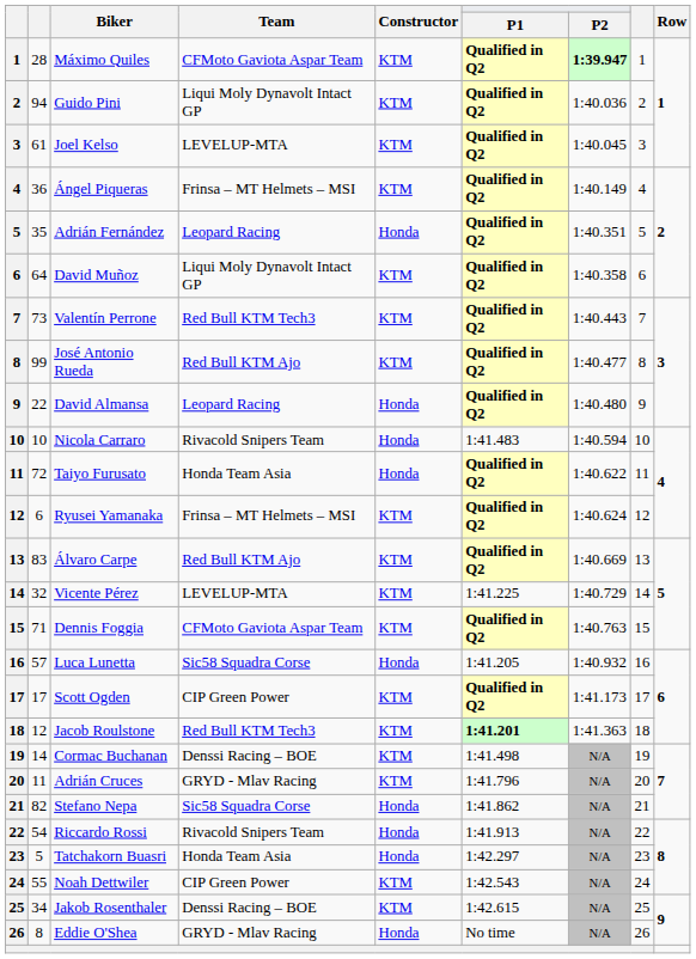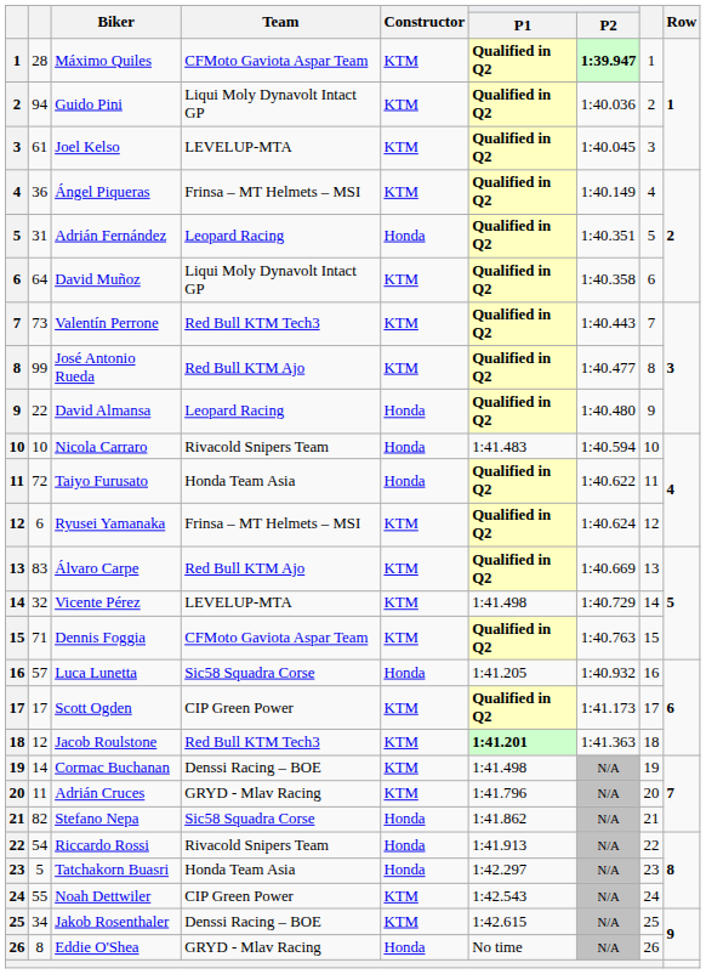 <table class="wikitable sortable" style="font-size: 85%;">
 <tr>
 <th rowspan="2"></th>
 <th rowspan="2"></th>
 <th rowspan="2">Biker</th>
 <th rowspan="2">Team</th>
 <th rowspan="2">Constructor</th>
 <th colspan="2" style="background:#eaecf0; text-align:center;"></th>
 <th rowspan="2"></th>
 <th rowspan="2">Row</th>
 </tr>
 <tr>
 <th scope="col">P1</th>
 <th scope="col">P2</th>
 </tr>
 <tr>
 <th scope="row">1</th>
 <td align="center">28</td>
 <td> <a href='#'>Máximo Quiles</a></td>
 <td><a href='#'>CFMoto Gaviota Aspar Team</a></td>
 <td><a href='#'>KTM</a></td>
 <td style="background:#ffffbf;"><strong>Qualified in Q2</strong></td>
 <td style="background:#ccffcc;"><strong>1:39.947</strong></td>
 <td align="center">1</td>
 <td rowspan="3"><strong>1</strong></td>
 </tr>
 <tr>
 <th scope="row">2</th>
 <td align="center">94</td>
 <td> <a href='#'>Guido Pini</a></td>
 <td>Liqui Moly Dynavolt Intact GP</td>
 <td><a href='#'>KTM</a></td>
 <td style="background:#ffffbf;"><strong>Qualified in Q2</strong></td>
 <td>1:40.036</td>
 <td align="center">2</td>
 </tr>
 <tr>
 <th scope="row">3</th>
 <td align="center">61</td>
 <td> <a href='#'>Joel Kelso</a></td>
 <td>LEVELUP-MTA</td>
 <td><a href='#'>KTM</a></td>
 <td style="background:#ffffbf;"><strong>Qualified in Q2</strong></td>
 <td>1:40.045</td>
 <td align="center">3</td>
 </tr>
 <tr>
 <th scope="row">4</th>
 <td align="center">36</td>
 <td> <a href='#'>Ángel Piqueras</a></td>
 <td>Frinsa – MT Helmets – MSI</td>
 <td><a href='#'>KTM</a></td>
 <td style="background:#ffffbf;"><strong>Qualified in Q2</strong></td>
 <td>1:40.149</td>
 <td align="center">4</td>
 <td rowspan="3"><strong>2</strong></td>
 </tr>
 <tr>
 <th scope="row">5</th>
-<td align="center">35</td>
+<td align="center">31</td>
 <td> <a href='#'>Adrián Fernández</a></td>
 <td><a href='#'>Leopard Racing</a></td>
 <td><a href='#'>Honda</a></td>
 <td style="background:#ffffbf;"><strong>Qualified in Q2</strong></td>
 <td>1:40.351</td>
 <td align="center">5</td>
 </tr>
 <tr>
 <th scope="row">6</th>
 <td align="center">64</td>
 <td> <a href='#'>David Muñoz</a></td>
 <td>Liqui Moly Dynavolt Intact GP</td>
 <td><a href='#'>KTM</a></td>
 <td style="background:#ffffbf;"><strong>Qualified in Q2</strong></td>
 <td>1:40.358</td>
 <td align="center">6</td>
 </tr>
 <tr>
 <th scope="row">7</th>
 <td align="center">73</td>
 <td> <a href='#'>Valentín Perrone</a></td>
 <td><a href='#'>Red Bull KTM Tech3</a></td>
 <td><a href='#'>KTM</a></td>
 <td style="background:#ffffbf;"><strong>Qualified in Q2</strong></td>
 <td>1:40.443</td>
 <td align="center">7</td>
 <td rowspan="3"><strong>3</strong></td>
 </tr>
 <tr>
 <th scope="row">8</th>
 <td align="center">99</td>
 <td> <a href='#'>José Antonio Rueda</a></td>
 <td><a href='#'>Red Bull KTM Ajo</a></td>
 <td><a href='#'>KTM</a></td>
 <td style="background:#ffffbf;"><strong>Qualified in Q2</strong></td>
 <td>1:40.477</td>
 <td align="center">8</td>
 </tr>
 <tr>
 <th scope="row">9</th>
 <td align="center">22</td>
 <td> <a href='#'>David Almansa</a></td>
 <td><a href='#'>Leopard Racing</a></td>
 <td><a href='#'>Honda</a></td>
 <td style="background:#ffffbf;"><strong>Qualified in Q2</strong></td>
 <td>1:40.480</td>
 <td align="center">9</td>
 </tr>
 <tr>
 <th scope="row">10</th>
 <td align="center">10</td>
 <td> <a href='#'>Nicola Carraro</a></td>
 <td>Rivacold Snipers Team</td>
 <td><a href='#'>Honda</a></td>
 <td>1:41.483</td>
 <td>1:40.594</td>
 <td align="center">10</td>
 <td rowspan="3"><strong>4</strong></td>
 </tr>
 <tr>
 <th scope="row">11</th>
 <td align="center">72</td>
 <td> <a href='#'>Taiyo Furusato</a></td>
 <td>Honda Team Asia</td>
 <td><a href='#'>Honda</a></td>
 <td style="background:#ffffbf;"><strong>Qualified in Q2</strong></td>
 <td>1:40.622</td>
 <td align="center">11</td>
 </tr>
 <tr>
 <th scope="row">12</th>
 <td align="center">6</td>
 <td> <a href='#'>Ryusei Yamanaka</a></td>
 <td>Frinsa – MT Helmets – MSI</td>
 <td><a href='#'>KTM</a></td>
 <td style="background:#ffffbf;"><strong>Qualified in Q2</strong></td>
 <td>1:40.624</td>
 <td align="center">12</td>
 </tr>
 <tr>
 <th scope="row">13</th>
 <td align="center">83</td>
 <td> <a href='#'>Álvaro Carpe</a></td>
 <td><a href='#'>Red Bull KTM Ajo</a></td>
 <td><a href='#'>KTM</a></td>
 <td style="background:#ffffbf;"><strong>Qualified in Q2</strong></td>
 <td>1:40.669</td>
 <td align="center">13</td>
 <td rowspan="3"><strong>5</strong></td>
 </tr>
 <tr>
 <th scope="row">14</th>
 <td align="center">32</td>
 <td> <a href='#'>Vicente Pérez</a></td>
 <td>LEVELUP-MTA</td>
 <td><a href='#'>KTM</a></td>
-<td>1:41.225</td>
+<td>1:41.498</td>
 <td>1:40.729</td>
 <td align="center">14</td>
 </tr>
 <tr>
 <th scope="row">15</th>
 <td align="center">71</td>
 <td> <a href='#'>Dennis Foggia</a></td>
 <td><a href='#'>CFMoto Gaviota Aspar Team</a></td>
 <td><a href='#'>KTM</a></td>
 <td style="background:#ffffbf;"><strong>Qualified in Q2</strong></td>
 <td>1:40.763</td>
 <td align="center">15</td>
 </tr>
 <tr>
 <th scope="row">16</th>
 <td align="center">57</td>
 <td> <a href='#'>Luca Lunetta</a></td>
 <td><a href='#'>Sic58 Squadra Corse</a></td>
 <td><a href='#'>Honda</a></td>
 <td>1:41.205</td>
 <td>1:40.932</td>
 <td align="center">16</td>
 <td rowspan="3"><strong>6</strong></td>
 </tr>
 <tr>
 <th scope="row">17</th>
 <td align="center">17</td>
 <td> <a href='#'>Scott Ogden</a></td>
 <td>CIP Green Power</td>
 <td><a href='#'>KTM</a></td>
 <td style="background:#ffffbf;"><strong>Qualified in Q2</strong></td>
 <td>1:41.173</td>
 <td align="center">17</td>
 </tr>
 <tr>
 <th scope="row">18</th>
 <td align="center">12</td>
 <td> <a href='#'>Jacob Roulstone</a></td>
 <td><a href='#'>Red Bull KTM Tech3</a></td>
 <td><a href='#'>KTM</a></td>
 <td style="background:#ccffcc;"><strong>1:41.201</strong></td>
 <td>1:41.363</td>
 <td align="center">18</td>
 </tr>
 <tr>
 <th scope="row">19</th>
 <td align="center">14</td>
 <td> <a href='#'>Cormac Buchanan</a></td>
 <td>Denssi Racing – BOE</td>
 <td><a href='#'>KTM</a></td>
 <td>1:41.498</td>
 <td style="background: silver" align="center" data-sort-value="22"><small>N/A</small></td>
 <td align="center">19</td>
 <td rowspan="3"><strong>7</strong></td>
 </tr>
 <tr>
 <th scope="row">20</th>
 <td align="center">11</td>
 <td> <a href='#'>Adrián Cruces</a></td>
 <td>GRYD - Mlav Racing</td>
 <td><a href='#'>KTM</a></td>
 <td>1:41.796</td>
 <td style="background: silver" align="center" data-sort-value="22"><small>N/A</small></td>
 <td align="center">20</td>
 </tr>
 <tr>
 <th scope="row">21</th>
 <td align="center">82</td>
 <td> <a href='#'>Stefano Nepa</a></td>
 <td><a href='#'>Sic58 Squadra Corse</a></td>
 <td><a href='#'>Honda</a></td>
 <td>1:41.862</td>
 <td style="background: silver" align="center" data-sort-value="22"><small>N/A</small></td>
 <td align="center">21</td>
 </tr>
 <tr>
 <th scope="row">22</th>
 <td align="center">54</td>
 <td> <a href='#'>Riccardo Rossi</a></td>
 <td>Rivacold Snipers Team</td>
 <td><a href='#'>Honda</a></td>
 <td>1:41.913</td>
 <td style="background: silver" align="center" data-sort-value="22"><small>N/A</small></td>
 <td align="center">22</td>
 <td rowspan="3"><strong>8</strong></td>
 </tr>
 <tr>
 <th scope="row">23</th>
 <td align="center">5</td>
 <td> <a href='#'>Tatchakorn Buasri</a></td>
 <td>Honda Team Asia</td>
 <td><a href='#'>Honda</a></td>
 <td>1:42.297</td>
 <td style="background: silver" align="center" data-sort-value="22"><small>N/A</small></td>
 <td align="center">23</td>
 </tr>
 <tr>
 <th scope="row">24</th>
 <td align="center">55</td>
 <td> <a href='#'>Noah Dettwiler</a></td>
 <td>CIP Green Power</td>
 <td><a href='#'>KTM</a></td>
 <td>1:42.543</td>
 <td style="background: silver" align="center" data-sort-value="22"><small>N/A</small></td>
 <td align="center">24</td>
 </tr>
 <tr>
 <th scope="row">25</th>
 <td align="center">34</td>
 <td> <a href='#'>Jakob Rosenthaler</a></td>
 <td>Denssi Racing – BOE</td>
 <td><a href='#'>KTM</a></td>
 <td>1:42.615</td>
 <td style="background: silver" align="center" data-sort-value="22"><small>N/A</small></td>
 <td align="center">25</td>
 <td rowspan="2"><strong>9</strong></td>
 </tr>
 <tr>
 <th scope="row">26</th>
 <td align="center">8</td>
 <td> <a href='#'>Eddie O'Shea</a></td>
 <td>GRYD - Mlav Racing</td>
 <td><a href='#'>Honda</a></td>
 <td>No time</td>
 <td style="background: silver" align="center" data-sort-value="22"><small>N/A</small></td>
 <td align="center">26</td>
 </tr>
 <tr>
 <th colspan="8"></th>
 </tr>
 </table>
